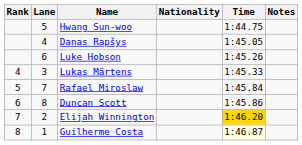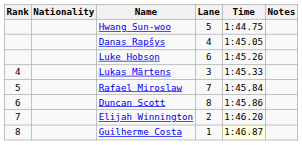 <table class="wikitable sortable" style="text-align:center">
 <tr>
 <th>Rank</th>
+<th>Nationality</th>
+<th>Name</th>
 <th>Lane</th>
-<th>Name</th>
-<th>Nationality</th>
 <th>Time</th>
 <th>Notes</th>
 </tr>
 <tr>
 <td></td>
+<td align=left></td>
+<td align=left><a href='#'>Hwang Sun-woo</a></td>
 <td>5</td>
-<td align=left><a href='#'>Hwang Sun-woo</a></td>
-<td align=left></td>
 <td>1:44.75</td>
 <td></td>
 </tr>
 <tr>
 <td></td>
+<td align=left></td>
+<td align=left><a href='#'>Danas Rapšys</a></td>
 <td>4</td>
-<td align=left><a href='#'>Danas Rapšys</a></td>
-<td align=left></td>
 <td>1:45.05</td>
 <td></td>
 </tr>
 <tr>
 <td></td>
+<td align=left></td>
+<td align=left><a href='#'>Luke Hobson</a></td>
 <td>6</td>
-<td align=left><a href='#'>Luke Hobson</a></td>
-<td align=left></td>
 <td>1:45.26</td>
 <td></td>
 </tr>
 <tr>
 <td>4</td>
+<td align=left></td>
+<td align=left><a href='#'>Lukas Märtens</a></td>
 <td>3</td>
-<td align=left><a href='#'>Lukas Märtens</a></td>
-<td align=left></td>
 <td>1:45.33</td>
 <td></td>
 </tr>
 <tr>
 <td>5</td>
+<td align=left></td>
+<td align=left><a href='#'>Rafael Miroslaw</a></td>
 <td>7</td>
-<td align=left><a href='#'>Rafael Miroslaw</a></td>
-<td align=left></td>
 <td>1:45.84</td>
 <td></td>
 </tr>
 <tr>
 <td>6</td>
+<td align=left></td>
+<td align=left><a href='#'>Duncan Scott</a></td>
 <td>8</td>
-<td align=left><a href='#'>Duncan Scott</a></td>
-<td align=left></td>
 <td>1:45.86</td>
 <td></td>
 </tr>
 <tr>
 <td>7</td>
+<td align=left></td>
+<td align=left><a href='#'>Elijah Winnington</a></td>
 <td>2</td>
-<td align=left><a href='#'>Elijah Winnington</a></td>
-<td align=left></td>
-<td style="background: gold;">1:46.20</td>
+<td>1:46.20</td>
 <td></td>
 </tr>
 <tr>
 <td>8</td>
+<td align=left></td>
+<td align=left><a href='#'>Guilherme Costa</a></td>
 <td>1</td>
-<td align=left><a href='#'>Guilherme Costa</a></td>
-<td align=left></td>
 <td style="background: lightyellow;">1:46.87</td>
 <td></td>
 </tr>
 </table>
